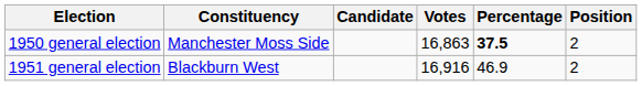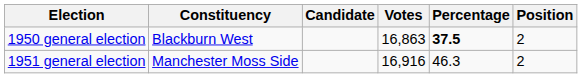 <table class="wikitable sortable">
 <tr>
 <th>Election</th>
 <th>Constituency</th>
 <th>Candidate</th>
 <th>Votes</th>
 <th>Percentage</th>
 <th>Position</th>
 </tr>
 <tr>
 <td><a href='#'>1950 general election</a></td>
-<td><a href='#'>Manchester Moss Side</a></td>
+<td><a href='#'>Blackburn West</a></td>
 <td></td>
 <td>16,863</td>
 <td><strong>37.5</strong></td>
 <td>2</td>
 </tr>
 <tr>
 <td><a href='#'>1951 general election</a></td>
-<td><a href='#'>Blackburn West</a></td>
+<td><a href='#'>Manchester Moss Side</a></td>
 <td></td>
 <td>16,916</td>
-<td>46.9</td>
+<td>46.3</td>
 <td>2</td>
 </tr>
 </table>
